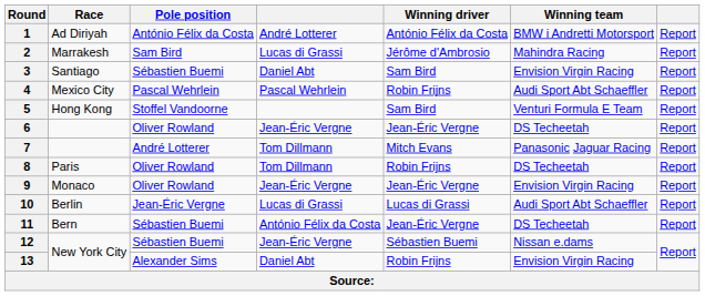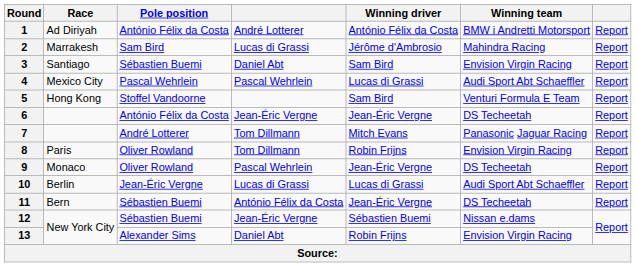 <table class="wikitable" style="font-size: 85%">
 <tr>
 <th scope="col">Round</th>
 <th scope="col">Race</th>
 <th scope="col"><a href='#'>Pole position</a></th>
 <th scope="col"></th>
 <th scope="col">Winning driver</th>
 <th scope="col">Winning team</th>
 <th scope="col"></th>
 </tr>
 <tr>
 <th scope="row">1</th>
 <td> Ad Diriyah</td>
 <td nowrap> <a href='#'>António Félix da Costa</a></td>
 <td> <a href='#'>André Lotterer</a></td>
 <td nowrap> <a href='#'>António Félix da Costa</a></td>
 <td nowrap> <a href='#'>BMW i Andretti Motorsport</a></td>
 <td><a href='#'>Report</a></td>
 </tr>
 <tr>
 <th scope="row">2</th>
 <td> Marrakesh</td>
 <td> <a href='#'>Sam Bird</a></td>
 <td nowrap> <a href='#'>Lucas di Grassi</a></td>
 <td> <a href='#'>Jérôme d'Ambrosio</a></td>
 <td> <a href='#'>Mahindra Racing</a></td>
 <td><a href='#'>Report</a></td>
 </tr>
 <tr>
 <th scope="row">3</th>
 <td> Santiago</td>
 <td> <a href='#'>Sébastien Buemi</a></td>
 <td> <a href='#'>Daniel Abt</a></td>
 <td> <a href='#'>Sam Bird</a></td>
 <td> <a href='#'>Envision Virgin Racing</a></td>
 <td><a href='#'>Report</a></td>
 </tr>
 <tr>
 <th scope="row">4</th>
 <td> Mexico City</td>
 <td> <a href='#'>Pascal Wehrlein</a></td>
 <td nowrap> <a href='#'>Pascal Wehrlein</a></td>
-<td> <a href='#'>Robin Frijns</a></td>
+<td> <a href='#'>Lucas di Grassi</a></td>
 <td> <a href='#'>Audi Sport Abt Schaeffler</a></td>
 <td><a href='#'>Report</a></td>
 </tr>
 <tr>
 <th scope="row">5</th>
 <td nowrap> Hong Kong</td>
 <td> <a href='#'>Stoffel Vandoorne</a></td>
 <td></td>
 <td> <a href='#'>Sam Bird</a></td>
 <td> <a href='#'>Venturi Formula E Team</a></td>
 <td><a href='#'>Report</a></td>
 </tr>
 <tr>
 <th scope="row">6</th>
 <td></td>
-<td> <a href='#'>Oliver Rowland</a></td>
+<td nowrap> <a href='#'>António Félix da Costa</a></td>
 <td> <a href='#'>Jean-Éric Vergne</a></td>
 <td> <a href='#'>Jean-Éric Vergne</a></td>
 <td> <a href='#'>DS Techeetah</a></td>
 <td><a href='#'>Report</a></td>
 </tr>
 <tr>
 <th scope="row">7</th>
 <td></td>
 <td> <a href='#'>André Lotterer</a></td>
 <td> <a href='#'>Tom Dillmann</a></td>
 <td> <a href='#'>Mitch Evans</a></td>
 <td> <a href='#'>Panasonic</a> <a href='#'>Jaguar Racing</a></td>
 <td><a href='#'>Report</a></td>
 </tr>
 <tr>
 <th scope="row">8</th>
 <td> Paris</td>
 <td> <a href='#'>Oliver Rowland</a></td>
 <td> <a href='#'>Tom Dillmann</a></td>
 <td> <a href='#'>Robin Frijns</a></td>
-<td> <a href='#'>DS Techeetah</a></td>
+<td> <a href='#'>Envision Virgin Racing</a></td>
 <td><a href='#'>Report</a></td>
 </tr>
 <tr>
 <th scope="row">9</th>
 <td> Monaco</td>
 <td> <a href='#'>Oliver Rowland</a></td>
+<td> <a href='#'>Pascal Wehrlein</a></td>
 <td> <a href='#'>Jean-Éric Vergne</a></td>
-<td> <a href='#'>Jean-Éric Vergne</a></td>
-<td> <a href='#'>Envision Virgin Racing</a></td>
+<td> <a href='#'>DS Techeetah</a></td>
 <td><a href='#'>Report</a></td>
 </tr>
 <tr>
 <th scope="row">10</th>
 <td> Berlin</td>
 <td> <a href='#'>Jean-Éric Vergne</a></td>
 <td> <a href='#'>Lucas di Grassi</a></td>
 <td> <a href='#'>Lucas di Grassi</a></td>
 <td> <a href='#'>Audi Sport Abt Schaeffler</a></td>
 <td><a href='#'>Report</a></td>
 </tr>
 <tr>
 <th scope="row">11</th>
 <td> Bern</td>
 <td> <a href='#'>Sébastien Buemi</a></td>
 <td> <a href='#'>António Félix da Costa</a></td>
 <td> <a href='#'>Jean-Éric Vergne</a></td>
 <td> <a href='#'>DS Techeetah</a></td>
 <td><a href='#'>Report</a></td>
 </tr>
 <tr>
 <th scope="row">12</th>
 <td nowrap rowspan=2> New York City</td>
 <td> <a href='#'>Sébastien Buemi</a></td>
 <td> <a href='#'>Jean-Éric Vergne</a></td>
 <td> <a href='#'>Sébastien Buemi</a></td>
 <td> <a href='#'>Nissan e.dams</a></td>
 <td rowspan=2><a href='#'>Report</a></td>
 </tr>
 <tr>
 <th scope="row">13</th>
 <td> <a href='#'>Alexander Sims</a></td>
 <td> <a href='#'>Daniel Abt</a></td>
 <td> <a href='#'>Robin Frijns</a></td>
 <td> <a href='#'>Envision Virgin Racing</a></td>
 </tr>
 <tr>
 <th colspan="7">Source:</th>
 </tr>
 </table>
